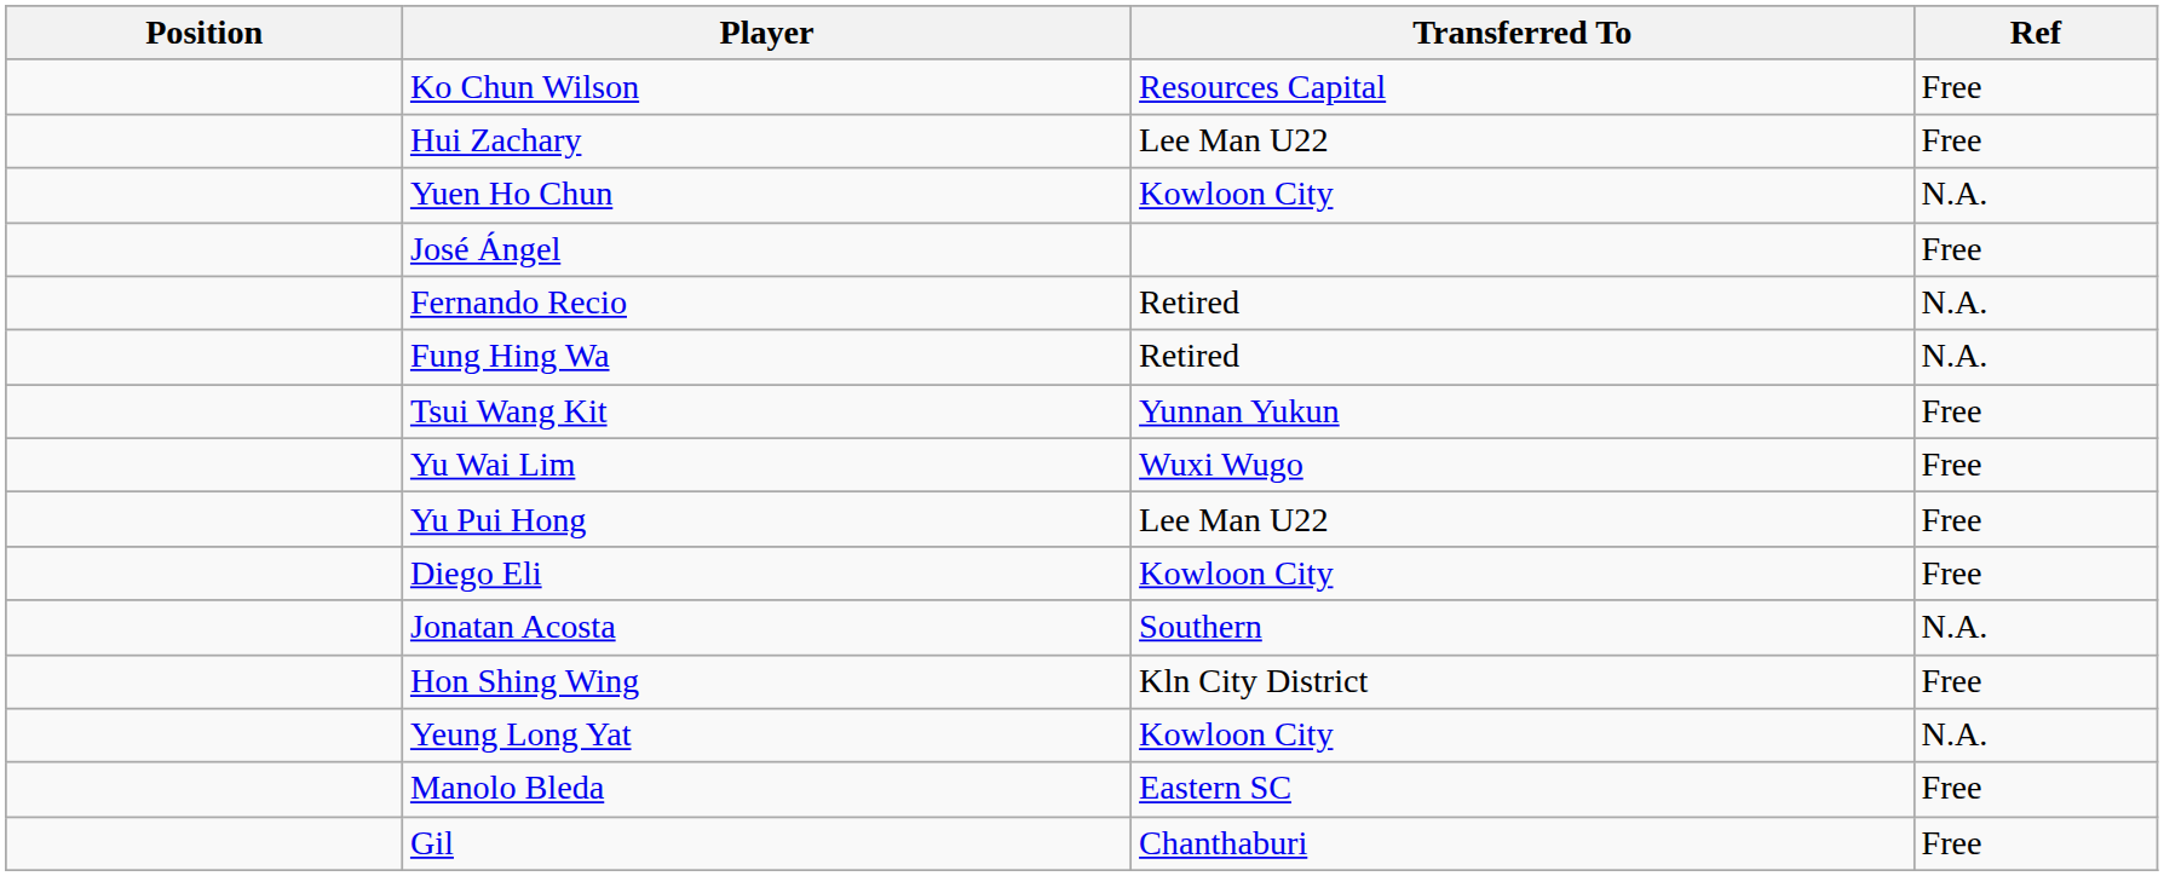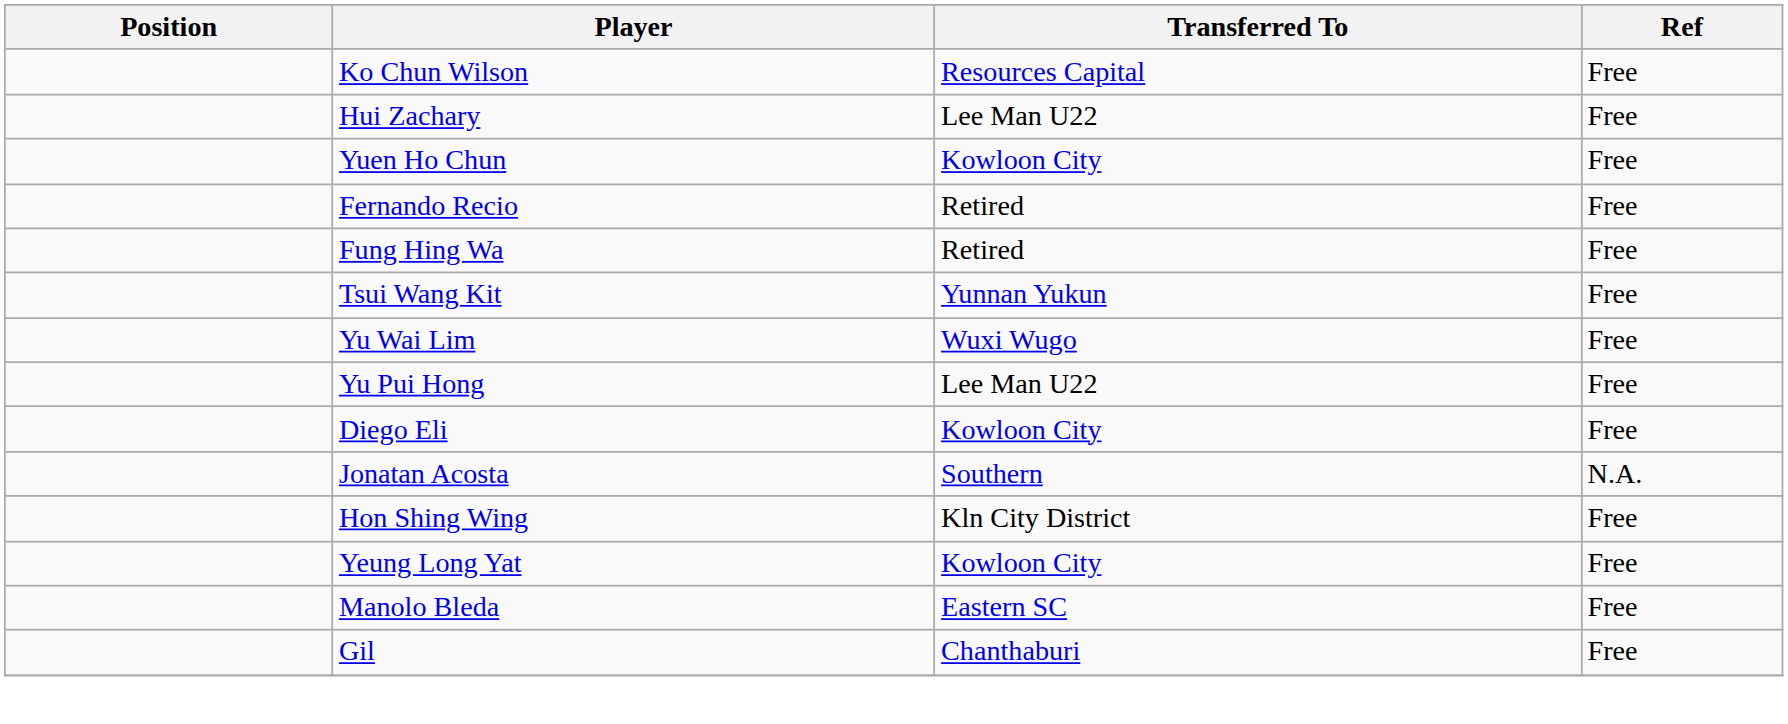 <table class="wikitable sortable" style="width:80%; text-align:center; font-size:100%; text-align:left;">
 <tr>
 <th>Position</th>
 <th>Player</th>
 <th>Transferred To</th>
 <th>Ref</th>
 </tr>
 <tr>
 <td></td>
 <td> <a href='#'>Ko Chun Wilson</a></td>
 <td> <a href='#'>Resources Capital</a></td>
 <td>Free</td>
 </tr>
 <tr>
 <td></td>
 <td> <a href='#'>Hui Zachary</a></td>
 <td> Lee Man U22</td>
 <td>Free</td>
 </tr>
 <tr>
 <td></td>
 <td> <a href='#'>Yuen Ho Chun</a></td>
 <td> <a href='#'>Kowloon City</a></td>
-<td>N.A. </td>
-</tr>
-<tr>
-<td></td>
-<td> <a href='#'>José Ángel</a></td>
-<td></td>
-<td>Free </td>
+<td>Free</td>
 </tr>
 <tr>
 <td></td>
 <td> <a href='#'>Fernando Recio</a></td>
 <td>Retired</td>
-<td>N.A. </td>
+<td>Free </td>
 </tr>
 <tr>
 <td></td>
 <td> <a href='#'>Fung Hing Wa</a></td>
 <td>Retired</td>
-<td>N.A. </td>
+<td>Free</td>
 </tr>
 <tr>
 <td></td>
 <td> <a href='#'>Tsui Wang Kit</a></td>
 <td> <a href='#'>Yunnan Yukun</a></td>
 <td>Free </td>
 </tr>
 <tr>
 <td></td>
 <td> <a href='#'>Yu Wai Lim</a></td>
 <td> <a href='#'>Wuxi Wugo</a></td>
 <td>Free </td>
 </tr>
 <tr>
 <td></td>
 <td> <a href='#'>Yu Pui Hong</a></td>
 <td> Lee Man U22</td>
 <td>Free </td>
 </tr>
 <tr>
 <td></td>
 <td> <a href='#'>Diego Eli</a></td>
 <td> <a href='#'>Kowloon City</a></td>
 <td>Free </td>
 </tr>
 <tr>
 <td></td>
 <td> <a href='#'>Jonatan Acosta</a></td>
 <td> <a href='#'>Southern</a></td>
 <td>N.A. </td>
 </tr>
 <tr>
 <td></td>
 <td> <a href='#'>Hon Shing Wing</a></td>
 <td> Kln City District</td>
 <td>Free</td>
 </tr>
 <tr>
 <td></td>
 <td> <a href='#'>Yeung Long Yat</a></td>
 <td> <a href='#'>Kowloon City</a></td>
-<td>N.A. </td>
+<td>Free</td>
 </tr>
 <tr>
 <td></td>
 <td> <a href='#'>Manolo Bleda</a></td>
 <td> <a href='#'>Eastern SC</a></td>
 <td>Free</td>
 </tr>
 <tr>
 <td></td>
 <td> <a href='#'>Gil</a></td>
 <td> <a href='#'>Chanthaburi</a></td>
 <td>Free</td>
 </tr>
 <tr>
 </tr>
 </table>
